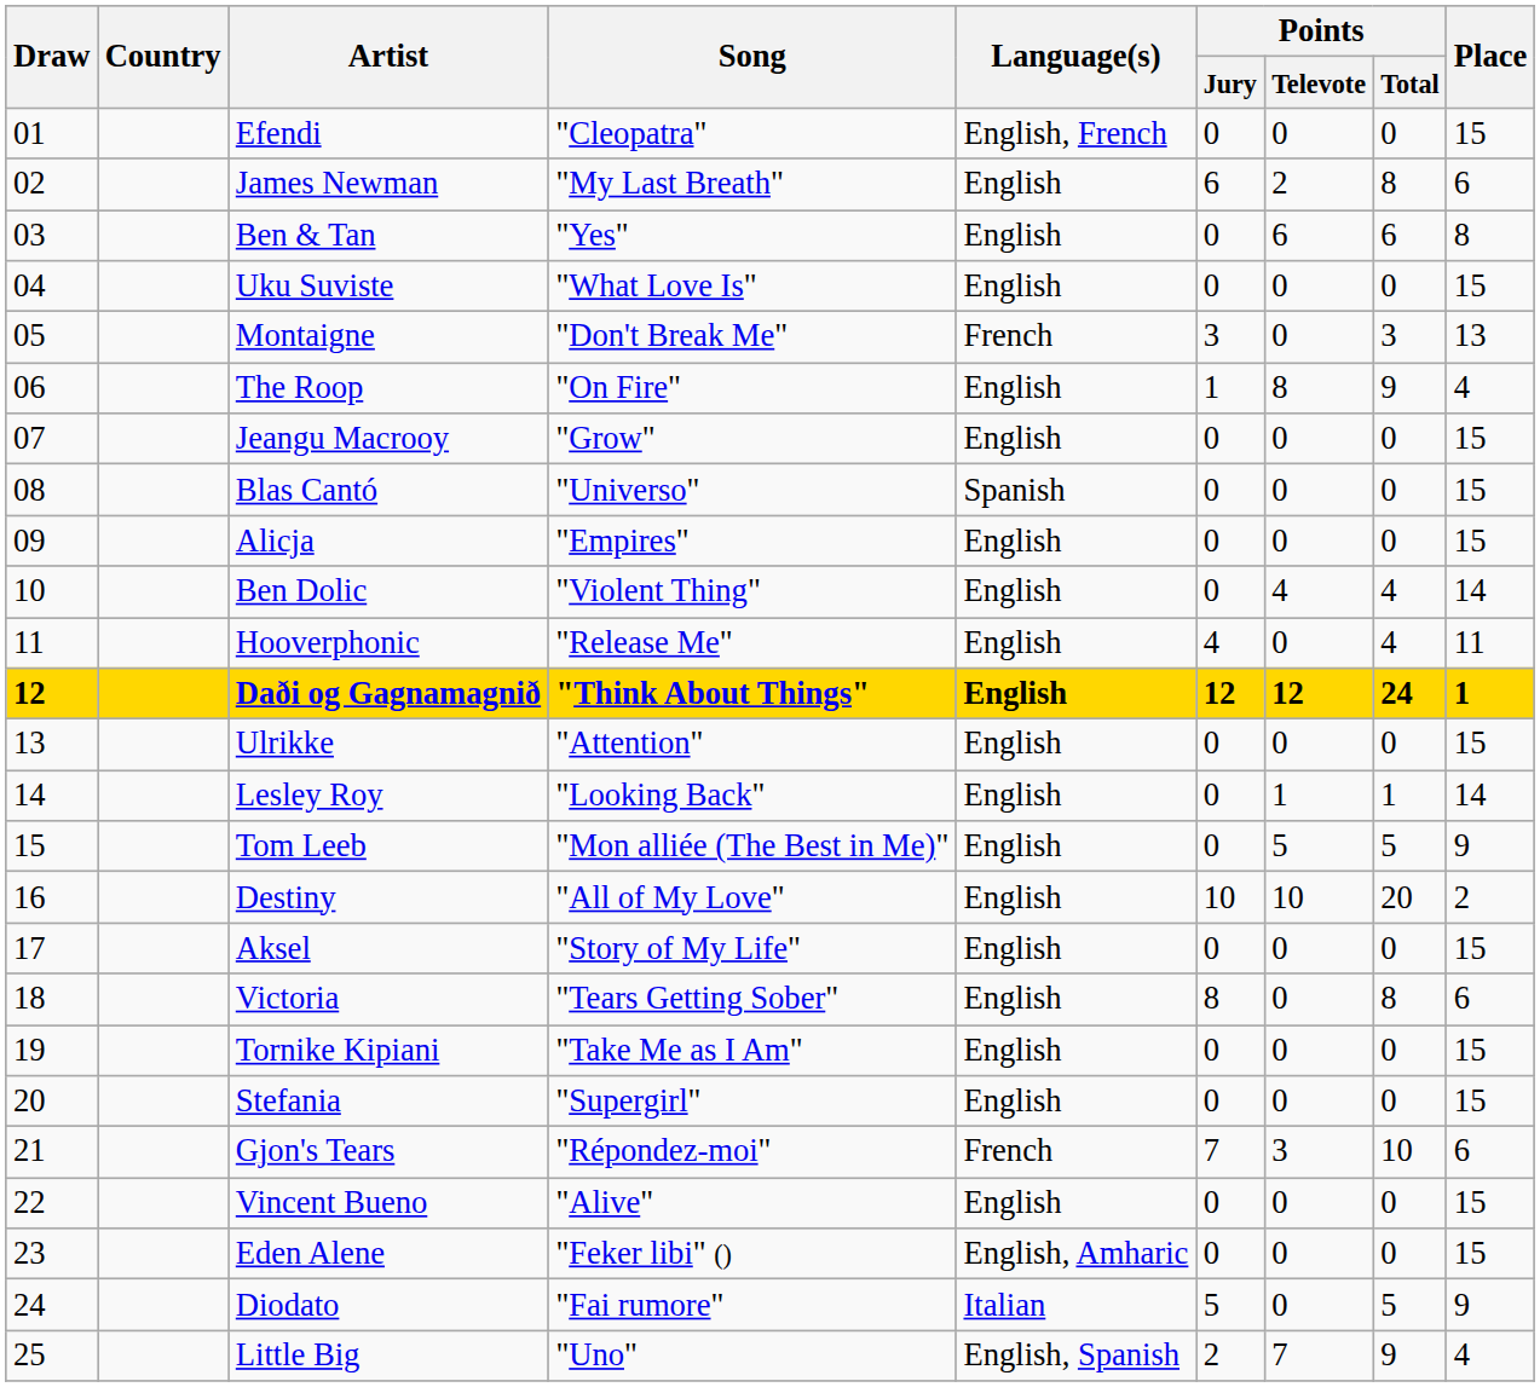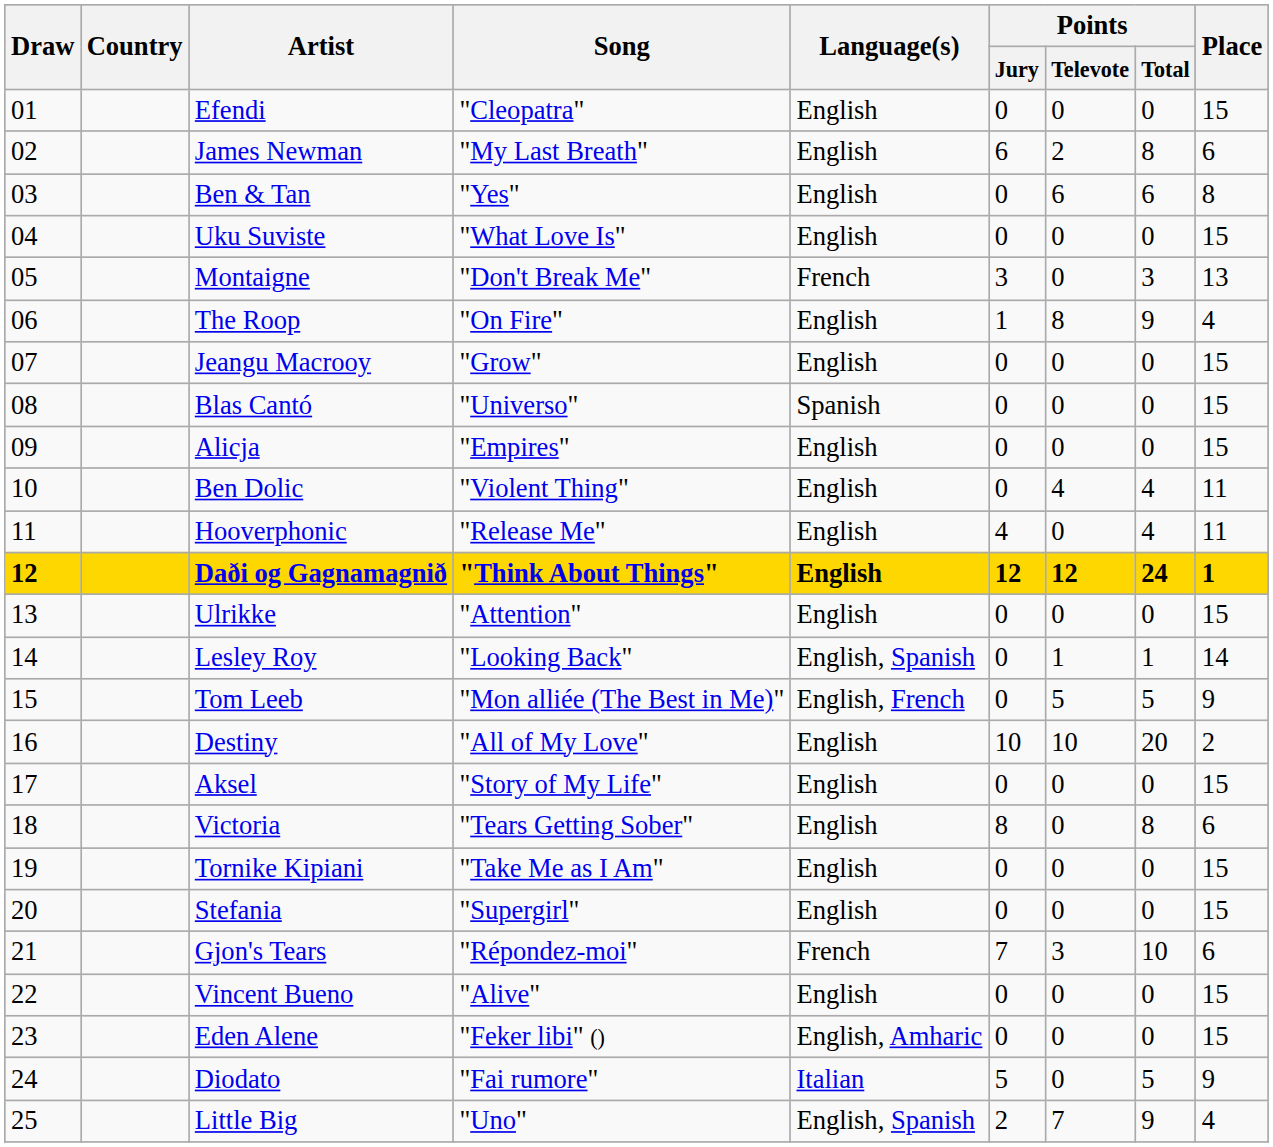 <table class="sortable wikitable">
 <tr>
 <th rowspan="2">Draw</th>
 <th rowspan="2">Country</th>
 <th rowspan="2">Artist</th>
 <th rowspan="2">Song</th>
 <th rowspan="2">Language(s)</th>
 <th colspan="3">Points</th>
 <th rowspan="2">Place</th>
 </tr>
 <tr>
 <th><small>Jury</small></th>
 <th><small>Televote</small></th>
 <th><small>Total</small></th>
 </tr>
 <tr>
 <td>01</td>
 <td></td>
 <td><a href='#'>Efendi</a></td>
 <td>"<a href='#'>Cleopatra</a>"</td>
-<td>English, <a href='#'>French</a></td>
+<td>English</td>
 <td>0</td>
 <td>0</td>
 <td>0</td>
 <td>15</td>
 </tr>
 <tr>
 <td>02</td>
 <td></td>
 <td><a href='#'>James Newman</a></td>
 <td>"<a href='#'>My Last Breath</a>"</td>
 <td>English</td>
 <td>6</td>
 <td>2</td>
 <td>8</td>
 <td>6</td>
 </tr>
 <tr>
 <td>03</td>
 <td></td>
 <td><a href='#'>Ben & Tan</a></td>
 <td>"<a href='#'>Yes</a>"</td>
 <td>English</td>
 <td>0</td>
 <td>6</td>
 <td>6</td>
 <td>8</td>
 </tr>
 <tr>
 <td>04</td>
 <td></td>
 <td><a href='#'>Uku Suviste</a></td>
 <td>"<a href='#'>What Love Is</a>"</td>
 <td>English</td>
 <td>0</td>
 <td>0</td>
 <td>0</td>
 <td>15</td>
 </tr>
 <tr>
 <td>05</td>
 <td></td>
 <td><a href='#'>Montaigne</a></td>
 <td>"<a href='#'>Don't Break Me</a>"</td>
 <td>French</td>
 <td>3</td>
 <td>0</td>
 <td>3</td>
 <td>13</td>
 </tr>
 <tr>
 <td>06</td>
 <td></td>
 <td><a href='#'>The Roop</a></td>
 <td>"<a href='#'>On Fire</a>"</td>
 <td>English</td>
 <td>1</td>
 <td>8</td>
 <td>9</td>
 <td>4</td>
 </tr>
 <tr>
 <td>07</td>
 <td></td>
 <td><a href='#'>Jeangu Macrooy</a></td>
 <td>"<a href='#'>Grow</a>"</td>
 <td>English</td>
 <td>0</td>
 <td>0</td>
 <td>0</td>
 <td>15</td>
 </tr>
 <tr>
 <td>08</td>
 <td></td>
 <td><a href='#'>Blas Cantó</a></td>
 <td>"<a href='#'>Universo</a>"</td>
 <td>Spanish</td>
 <td>0</td>
 <td>0</td>
 <td>0</td>
 <td>15</td>
 </tr>
 <tr>
 <td>09</td>
 <td></td>
 <td><a href='#'>Alicja</a></td>
 <td>"<a href='#'>Empires</a>"</td>
 <td>English</td>
 <td>0</td>
 <td>0</td>
 <td>0</td>
 <td>15</td>
 </tr>
 <tr>
 <td>10</td>
 <td></td>
 <td><a href='#'>Ben Dolic</a></td>
 <td>"<a href='#'>Violent Thing</a>"</td>
 <td>English</td>
 <td>0</td>
 <td>4</td>
 <td>4</td>
-<td>14</td>
+<td>11</td>
 </tr>
 <tr>
 <td>11</td>
 <td></td>
 <td><a href='#'>Hooverphonic</a></td>
 <td>"<a href='#'>Release Me</a>"</td>
 <td>English</td>
 <td>4</td>
 <td>0</td>
 <td>4</td>
 <td>11</td>
 </tr>
 <tr style="background: gold; font-weight: bold;">
 <td>12</td>
 <td></td>
 <td><a href='#'>Daði og Gagnamagnið</a></td>
 <td>"<a href='#'>Think About Things</a>"</td>
 <td>English</td>
 <td>12</td>
 <td>12</td>
 <td>24</td>
 <td>1</td>
 </tr>
 <tr>
 <td>13</td>
 <td></td>
 <td><a href='#'>Ulrikke</a></td>
 <td>"<a href='#'>Attention</a>"</td>
 <td>English</td>
 <td>0</td>
 <td>0</td>
 <td>0</td>
 <td>15</td>
 </tr>
 <tr>
 <td>14</td>
 <td></td>
 <td><a href='#'>Lesley Roy</a></td>
 <td>"<a href='#'>Looking Back</a>"</td>
-<td>English</td>
+<td>English, <a href='#'>Spanish</a></td>
 <td>0</td>
 <td>1</td>
 <td>1</td>
 <td>14</td>
 </tr>
 <tr>
 <td>15</td>
 <td></td>
 <td><a href='#'>Tom Leeb</a></td>
 <td>"<a href='#'>Mon alliée (The Best in Me)</a>"</td>
-<td>English</td>
+<td>English, <a href='#'>French</a></td>
 <td>0</td>
 <td>5</td>
 <td>5</td>
 <td>9</td>
 </tr>
 <tr>
 <td>16</td>
 <td></td>
 <td><a href='#'>Destiny</a></td>
 <td>"<a href='#'>All of My Love</a>"</td>
 <td>English</td>
 <td>10</td>
 <td>10</td>
 <td>20</td>
 <td>2</td>
 </tr>
 <tr>
 <td>17</td>
 <td></td>
 <td><a href='#'>Aksel</a></td>
 <td>"<a href='#'>Story of My Life</a>"</td>
 <td>English</td>
 <td>0</td>
 <td>0</td>
 <td>0</td>
 <td>15</td>
 </tr>
 <tr>
 <td>18</td>
 <td></td>
 <td><a href='#'>Victoria</a></td>
 <td>"<a href='#'>Tears Getting Sober</a>"</td>
 <td>English</td>
 <td>8</td>
 <td>0</td>
 <td>8</td>
 <td>6</td>
 </tr>
 <tr>
 <td>19</td>
 <td></td>
 <td><a href='#'>Tornike Kipiani</a></td>
 <td>"<a href='#'>Take Me as I Am</a>"</td>
 <td>English</td>
 <td>0</td>
 <td>0</td>
 <td>0</td>
 <td>15</td>
 </tr>
 <tr>
 <td>20</td>
 <td></td>
 <td><a href='#'>Stefania</a></td>
 <td>"<a href='#'>Supergirl</a>"</td>
 <td>English</td>
 <td>0</td>
 <td>0</td>
 <td>0</td>
 <td>15</td>
 </tr>
 <tr>
 <td>21</td>
 <td></td>
 <td><a href='#'>Gjon's Tears</a></td>
 <td>"<a href='#'>Répondez-moi</a>"</td>
 <td>French</td>
 <td>7</td>
 <td>3</td>
 <td>10</td>
 <td>6</td>
 </tr>
 <tr>
 <td>22</td>
 <td></td>
 <td><a href='#'>Vincent Bueno</a></td>
 <td>"<a href='#'>Alive</a>"</td>
 <td>English</td>
 <td>0</td>
 <td>0</td>
 <td>0</td>
 <td>15</td>
 </tr>
 <tr>
 <td>23</td>
 <td></td>
 <td><a href='#'>Eden Alene</a></td>
 <td>"<a href='#'>Feker libi</a>" <small>()</small></td>
 <td>English, <a href='#'>Amharic</a></td>
 <td>0</td>
 <td>0</td>
 <td>0</td>
 <td>15</td>
 </tr>
 <tr>
 <td>24</td>
 <td></td>
 <td><a href='#'>Diodato</a></td>
 <td>"<a href='#'>Fai rumore</a>"</td>
 <td><a href='#'>Italian</a></td>
 <td>5</td>
 <td>0</td>
 <td>5</td>
 <td>9</td>
 </tr>
 <tr>
 <td>25</td>
 <td></td>
 <td><a href='#'>Little Big</a></td>
 <td>"<a href='#'>Uno</a>"</td>
 <td>English, <a href='#'>Spanish</a></td>
 <td>2</td>
 <td>7</td>
 <td>9</td>
 <td>4</td>
 </tr>
 </table>
